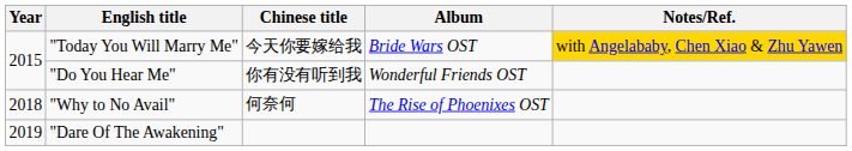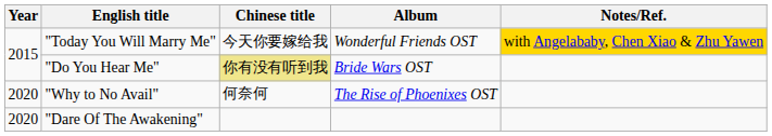 <table class="wikitable sortable">
 <tr>
 <th>Year</th>
 <th>English title</th>
 <th>Chinese title</th>
 <th>Album</th>
 <th class="unsortable">Notes/Ref.</th>
 </tr>
 <tr>
 <td rowspan=2>2015</td>
 <td>"Today You Will Marry Me"</td>
 <td>今天你要嫁给我</td>
-<td><em><a href='#'>Bride Wars</a> OST</em></td>
+<td><em>Wonderful Friends OST</em></td>
 <td style="background: gold;">with <a href='#'>Angelababy</a>, <a href='#'>Chen Xiao</a> & <a href='#'>Zhu Yawen</a></td>
 </tr>
 <tr>
 <td>"Do You Hear Me"</td>
-<td>你有没有听到我</td>
-<td><em>Wonderful Friends OST</em></td>
+<td style="background: khaki;">你有没有听到我</td>
+<td><em><a href='#'>Bride Wars</a> OST</em></td>
 <td></td>
 </tr>
 <tr>
-<td>2018</td>
+<td>2020</td>
 <td>"Why to No Avail"</td>
 <td>何奈何</td>
 <td><em><a href='#'>The Rise of Phoenixes</a> OST</em></td>
 <td></td>
 </tr>
 <tr>
-<td>2019</td>
+<td>2020</td>
 <td>"Dare Of The Awakening"</td>
 <td></td>
 <td></td>
 <td></td>
 </tr>
 </table>
